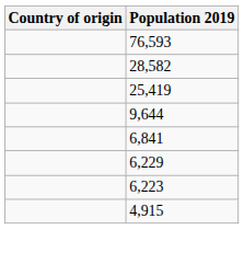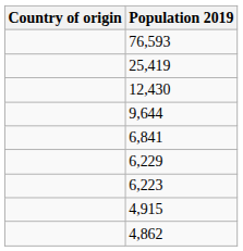 <table class="wikitable" style="float:right;">
 <tr>
 <th>Country of origin</th>
 <th>Population 2019 </th>
 </tr>
 <tr>
 <td></td>
 <td>76,593</td>
 </tr>
 <tr>
 <td></td>
-<td>28,582</td>
+<td>25,419</td>
 </tr>
 <tr>
 <td></td>
-<td>25,419</td>
+<td>12,430</td>
 </tr>
 <tr>
 <td></td>
 <td>9,644</td>
 </tr>
 <tr>
 <td></td>
 <td>6,841</td>
 </tr>
 <tr>
 <td></td>
 <td>6,229</td>
 </tr>
 <tr>
 <td></td>
 <td>6,223</td>
 </tr>
 <tr>
 <td></td>
 <td>4,915</td>
 </tr>
+<tr>
+<td></td>
+<td>4,862</td>
+</tr>
 </table>
